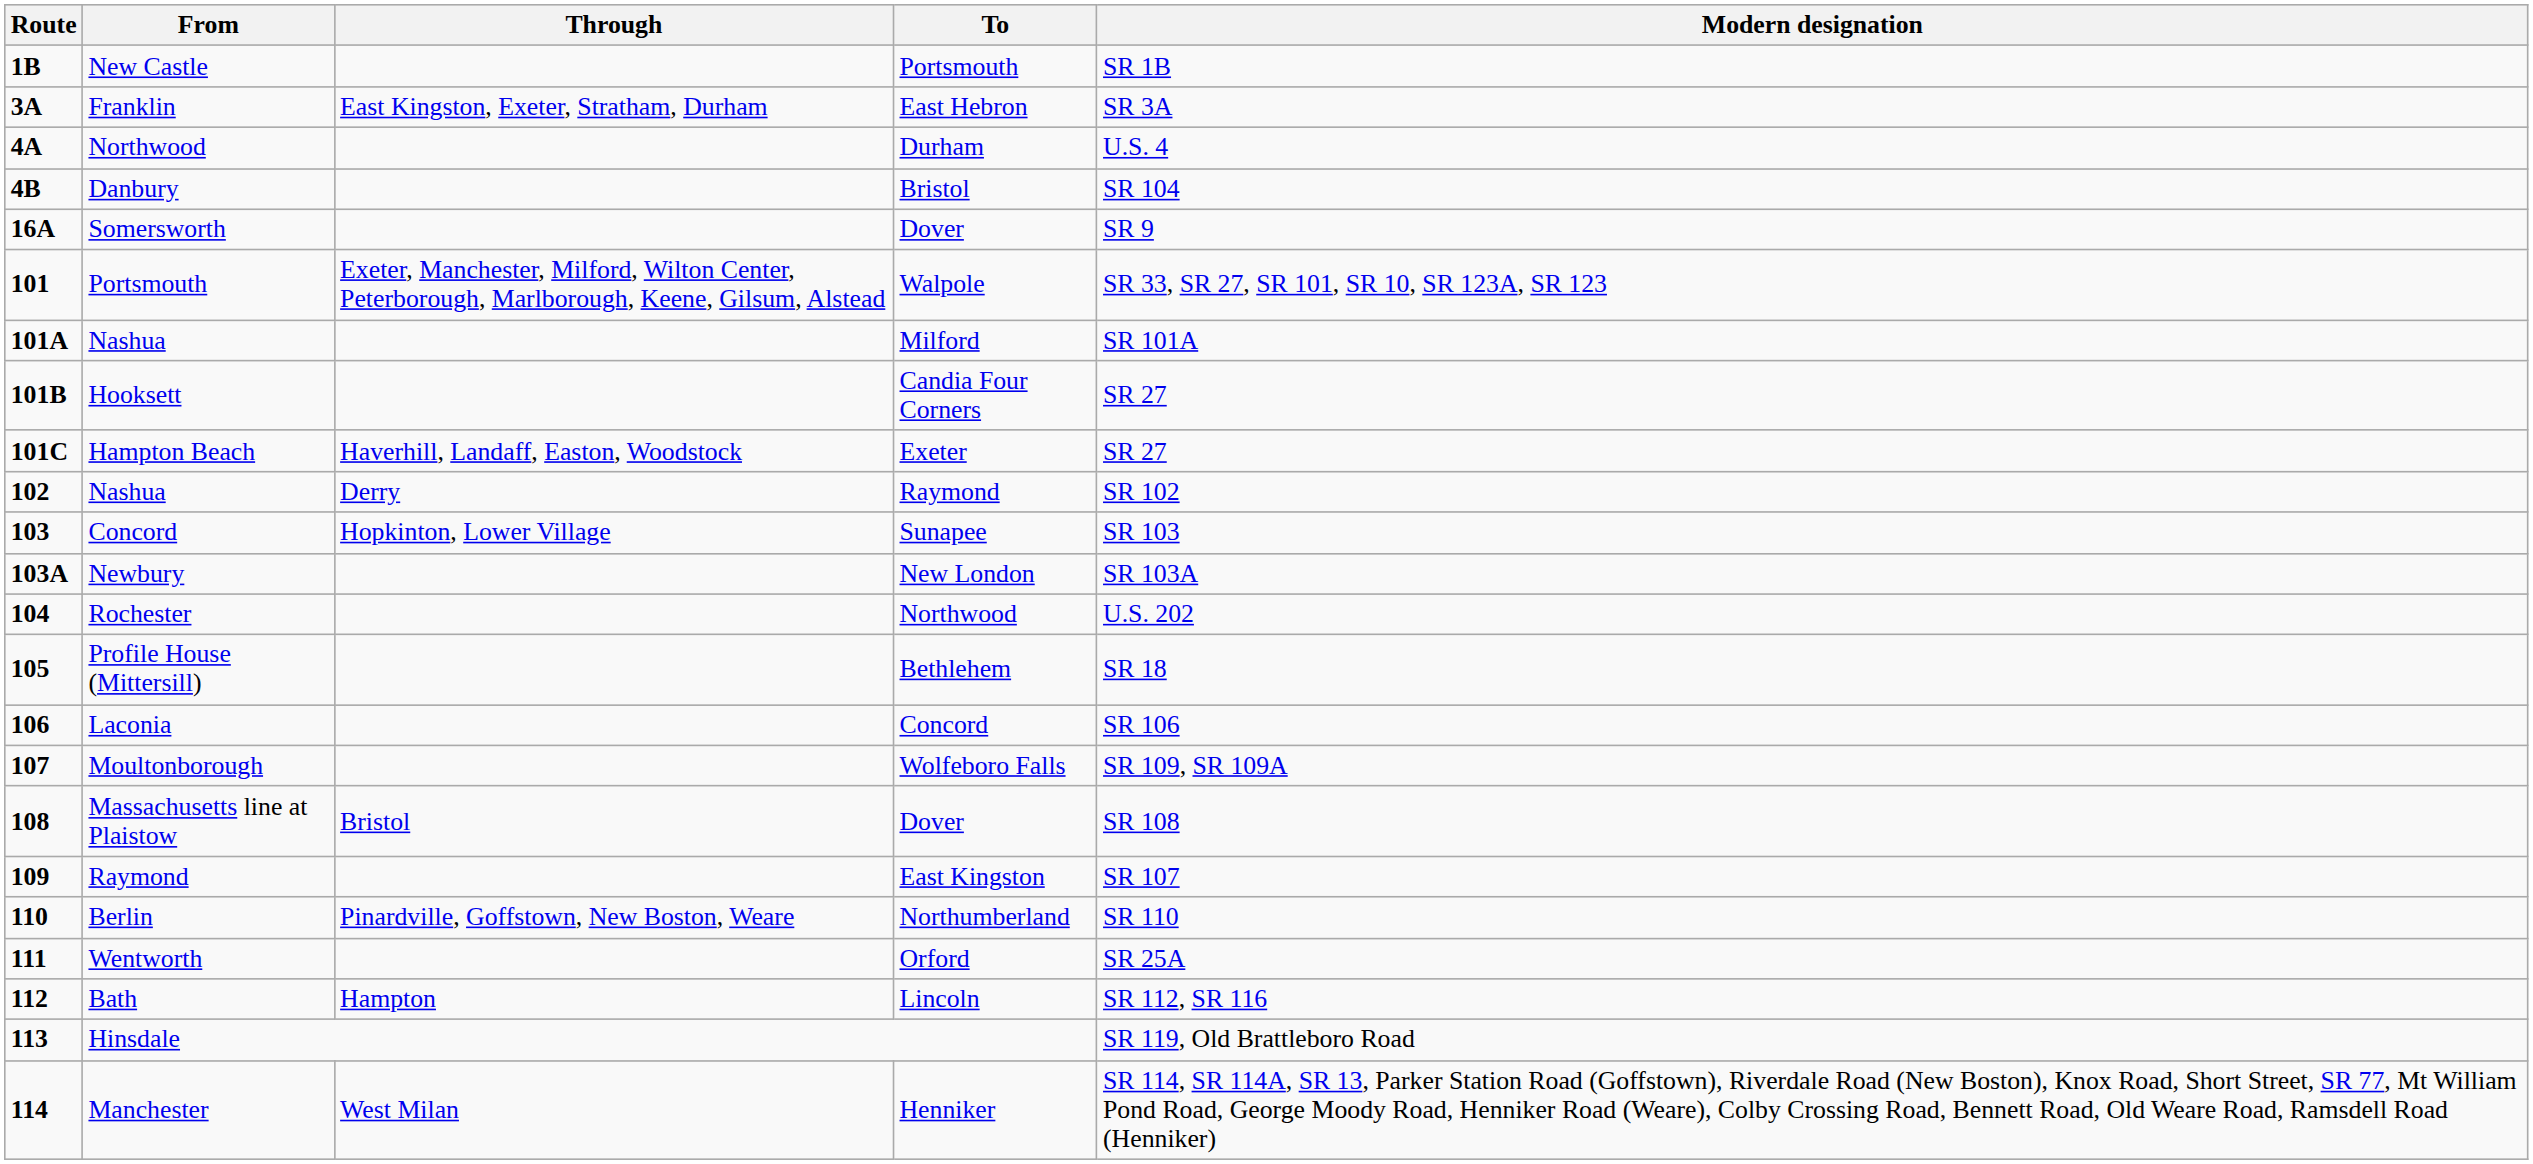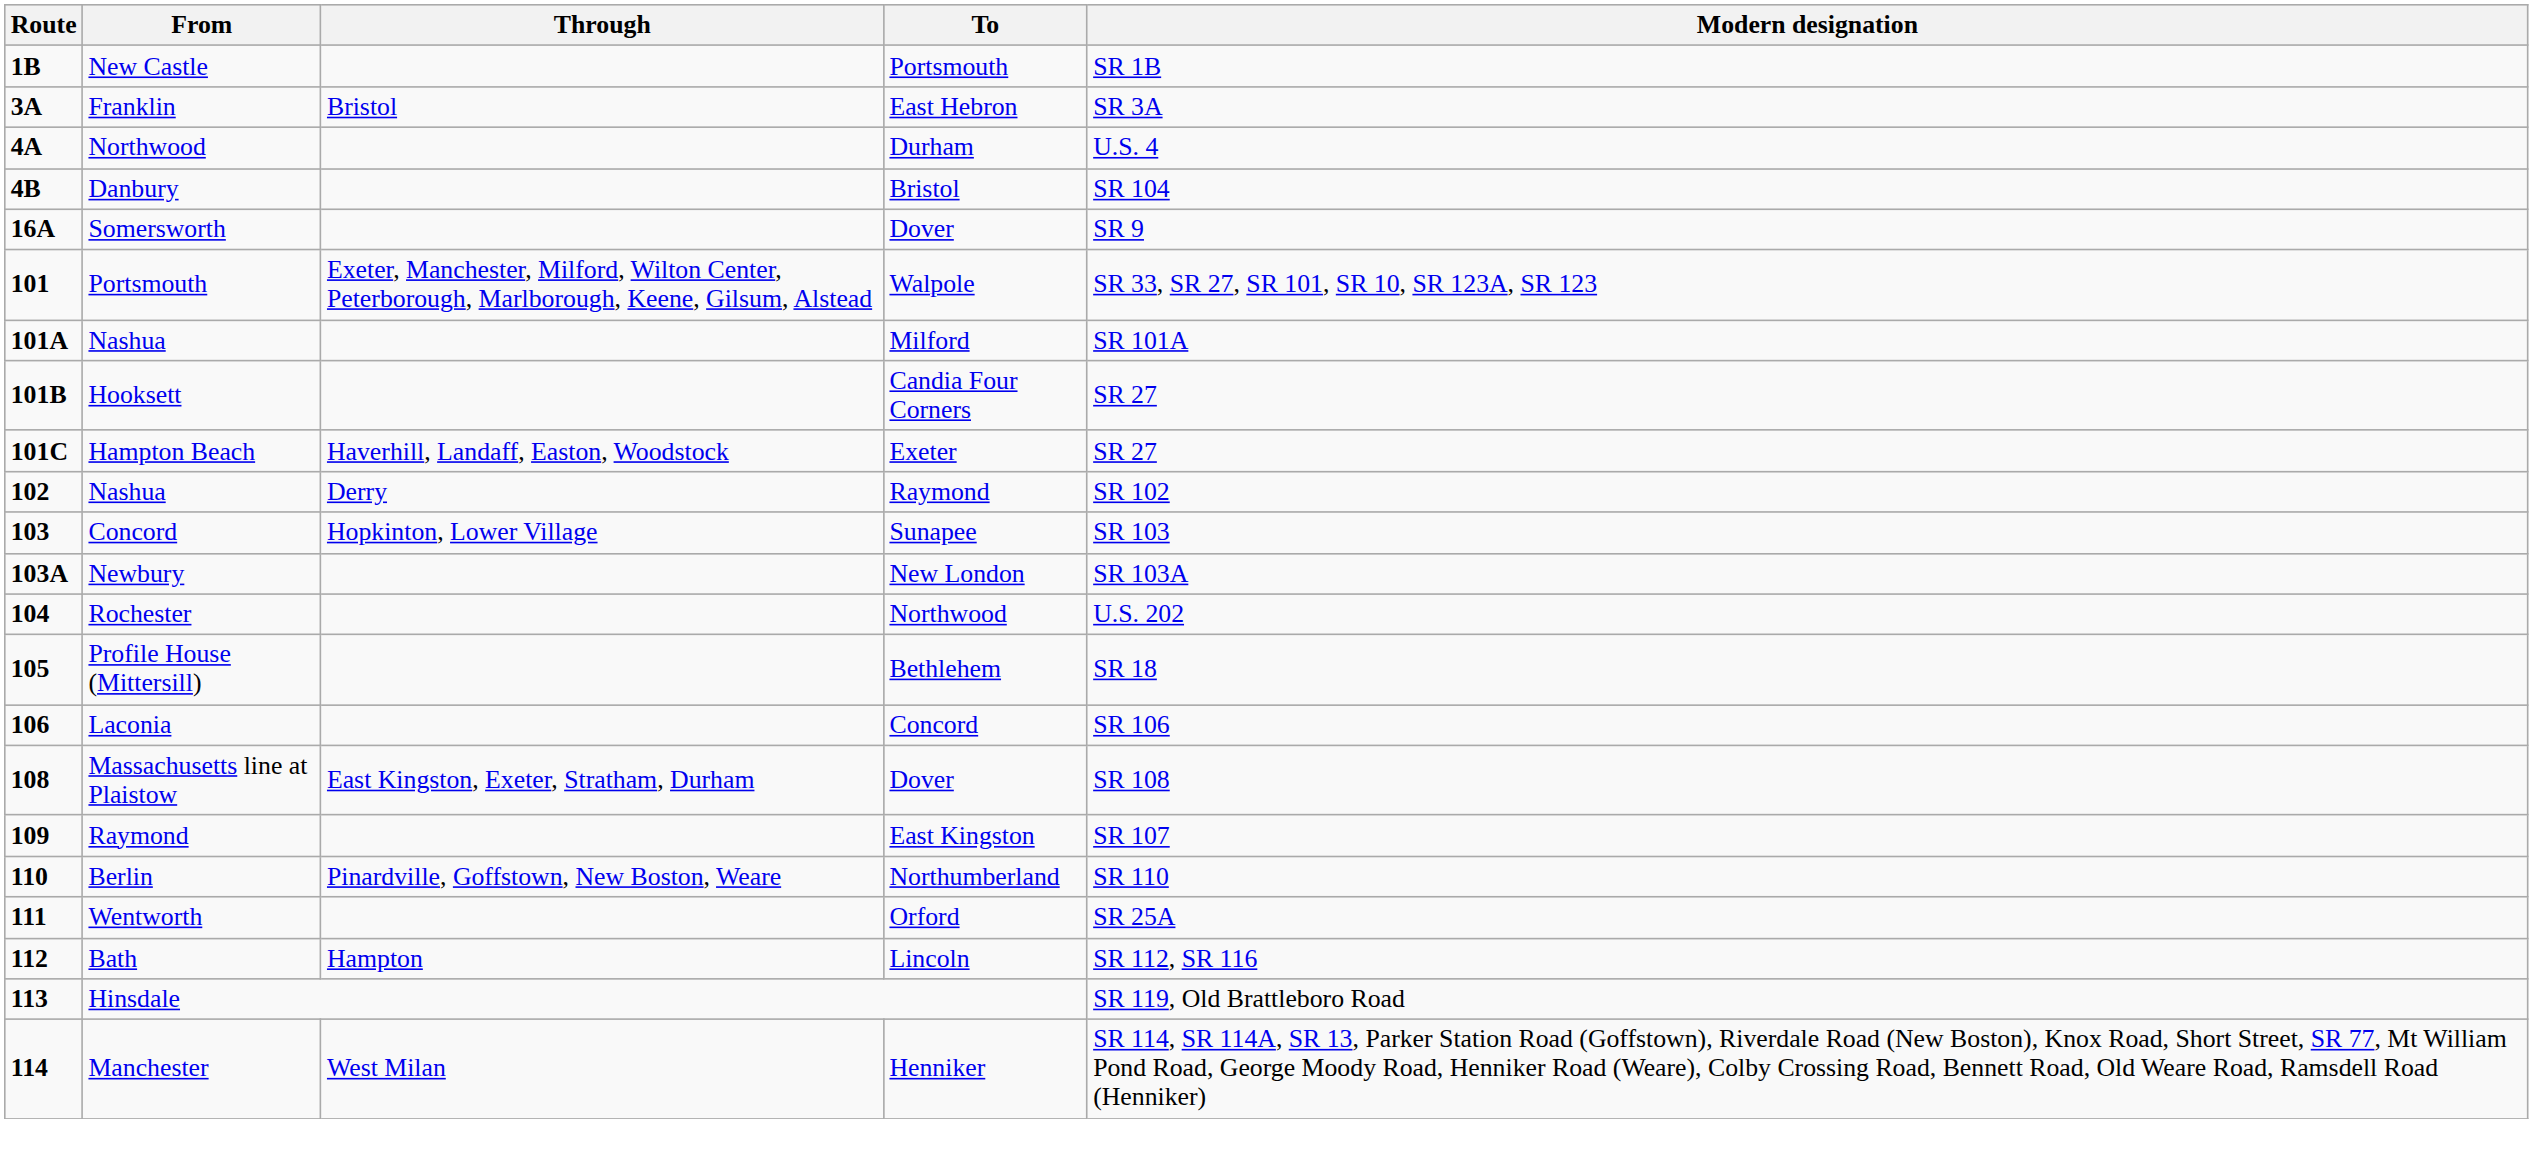 <table class="wikitable">
 <tr>
 <th>Route<br></th>
 <th>From</th>
 <th>Through</th>
 <th>To</th>
 <th>Modern designation</th>
 </tr>
 <tr>
 <td><strong>1B</strong></td>
 <td><a href='#'>New Castle</a></td>
 <td></td>
 <td><a href='#'>Portsmouth</a></td>
 <td><a href='#'>SR 1B</a></td>
 </tr>
 <tr>
 <td><strong>3A</strong></td>
 <td><a href='#'>Franklin</a></td>
-<td><a href='#'>East Kingston</a>, <a href='#'>Exeter</a>, <a href='#'>Stratham</a>, <a href='#'>Durham</a></td>
+<td><a href='#'>Bristol</a></td>
 <td><a href='#'>East Hebron</a></td>
 <td><a href='#'>SR 3A</a></td>
 </tr>
 <tr>
 <td><strong>4A</strong></td>
 <td><a href='#'>Northwood</a></td>
 <td></td>
 <td><a href='#'>Durham</a></td>
 <td><a href='#'>U.S. 4</a></td>
 </tr>
 <tr>
 <td><strong>4B</strong></td>
 <td><a href='#'>Danbury</a></td>
 <td></td>
 <td><a href='#'>Bristol</a></td>
 <td><a href='#'>SR 104</a></td>
 </tr>
 <tr>
 <td><strong>16A</strong></td>
 <td><a href='#'>Somersworth</a></td>
 <td></td>
 <td><a href='#'>Dover</a></td>
 <td><a href='#'>SR 9</a></td>
 </tr>
 <tr>
 <td><strong>101</strong></td>
 <td><a href='#'>Portsmouth</a></td>
 <td><a href='#'>Exeter</a>, <a href='#'>Manchester</a>, <a href='#'>Milford</a>, <a href='#'>Wilton Center</a>, <a href='#'>Peterborough</a>,  <a href='#'>Marlborough</a>, <a href='#'>Keene</a>, <a href='#'>Gilsum</a>, <a href='#'>Alstead</a></td>
 <td><a href='#'>Walpole</a></td>
 <td><a href='#'>SR 33</a>, <a href='#'>SR 27</a>, <a href='#'>SR 101</a>, <a href='#'>SR 10</a>, <a href='#'>SR 123A</a>, <a href='#'>SR 123</a></td>
 </tr>
 <tr>
 <td><strong>101A</strong></td>
 <td><a href='#'>Nashua</a></td>
 <td></td>
 <td><a href='#'>Milford</a></td>
 <td><a href='#'>SR 101A</a></td>
 </tr>
 <tr>
 <td><strong>101B</strong></td>
 <td><a href='#'>Hooksett</a></td>
 <td></td>
 <td><a href='#'>Candia Four Corners</a></td>
 <td><a href='#'>SR 27</a></td>
 </tr>
 <tr>
 <td><strong>101C</strong></td>
 <td><a href='#'>Hampton Beach</a></td>
 <td><a href='#'>Haverhill</a>, <a href='#'>Landaff</a>, <a href='#'>Easton</a>, <a href='#'>Woodstock</a></td>
 <td><a href='#'>Exeter</a></td>
 <td><a href='#'>SR 27</a></td>
 </tr>
 <tr>
 <td><strong>102</strong></td>
 <td><a href='#'>Nashua</a></td>
 <td><a href='#'>Derry</a></td>
 <td><a href='#'>Raymond</a></td>
 <td><a href='#'>SR 102</a></td>
 </tr>
 <tr>
 <td><strong>103</strong></td>
 <td><a href='#'>Concord</a></td>
 <td><a href='#'>Hopkinton</a>, <a href='#'>Lower Village</a></td>
 <td><a href='#'>Sunapee</a></td>
 <td><a href='#'>SR 103</a></td>
 </tr>
 <tr>
 <td><strong>103A</strong></td>
 <td><a href='#'>Newbury</a></td>
 <td></td>
 <td><a href='#'>New London</a></td>
 <td><a href='#'>SR 103A</a></td>
 </tr>
 <tr>
 <td><strong>104</strong></td>
 <td><a href='#'>Rochester</a></td>
 <td></td>
 <td><a href='#'>Northwood</a></td>
 <td><a href='#'>U.S. 202</a></td>
 </tr>
 <tr>
 <td><strong>105</strong></td>
 <td><a href='#'>Profile House</a> (<a href='#'>Mittersill</a>)</td>
 <td></td>
 <td><a href='#'>Bethlehem</a></td>
 <td><a href='#'>SR 18</a></td>
 </tr>
 <tr>
 <td><strong>106</strong></td>
 <td><a href='#'>Laconia</a></td>
 <td></td>
 <td><a href='#'>Concord</a></td>
 <td><a href='#'>SR 106</a></td>
 </tr>
 <tr>
-<td><strong>107</strong></td>
-<td><a href='#'>Moultonborough</a></td>
-<td></td>
-<td><a href='#'>Wolfeboro Falls</a></td>
-<td><a href='#'>SR 109</a>, <a href='#'>SR 109A</a></td>
-</tr>
-<tr>
 <td><strong>108</strong></td>
 <td><a href='#'>Massachusetts</a> line at <a href='#'>Plaistow</a></td>
-<td><a href='#'>Bristol</a></td>
+<td><a href='#'>East Kingston</a>, <a href='#'>Exeter</a>, <a href='#'>Stratham</a>, <a href='#'>Durham</a></td>
 <td><a href='#'>Dover</a></td>
 <td><a href='#'>SR 108</a></td>
 </tr>
 <tr>
 <td><strong>109</strong></td>
 <td><a href='#'>Raymond</a></td>
 <td></td>
 <td><a href='#'>East Kingston</a></td>
 <td><a href='#'>SR 107</a></td>
 </tr>
 <tr>
 <td><strong>110</strong></td>
 <td><a href='#'>Berlin</a></td>
 <td><a href='#'>Pinardville</a>, <a href='#'>Goffstown</a>, <a href='#'>New Boston</a>, <a href='#'>Weare</a></td>
 <td><a href='#'>Northumberland</a></td>
 <td><a href='#'>SR 110</a></td>
 </tr>
 <tr>
 <td><strong>111</strong></td>
 <td><a href='#'>Wentworth</a></td>
 <td></td>
 <td><a href='#'>Orford</a></td>
 <td><a href='#'>SR 25A</a></td>
 </tr>
 <tr>
 <td><strong>112</strong></td>
 <td><a href='#'>Bath</a></td>
 <td><a href='#'>Hampton</a></td>
 <td><a href='#'>Lincoln</a></td>
 <td><a href='#'>SR 112</a>, <a href='#'>SR 116</a></td>
 </tr>
 <tr>
 <td><strong>113</strong></td>
 <td colspan="3"><a href='#'>Hinsdale</a></td>
 <td><a href='#'>SR 119</a>, Old Brattleboro Road</td>
 </tr>
 <tr>
 <td><strong>114</strong></td>
 <td><a href='#'>Manchester</a></td>
 <td><a href='#'>West Milan</a></td>
 <td><a href='#'>Henniker</a></td>
 <td><a href='#'>SR 114</a>, <a href='#'>SR 114A</a>, <a href='#'>SR 13</a>, Parker Station Road (Goffstown), Riverdale Road (New Boston), Knox Road, Short Street, <a href='#'>SR 77</a>, Mt William Pond Road, George Moody Road, Henniker Road (Weare), Colby Crossing Road, Bennett Road, Old Weare Road, Ramsdell Road (Henniker)</td>
 </tr>
 </table>
